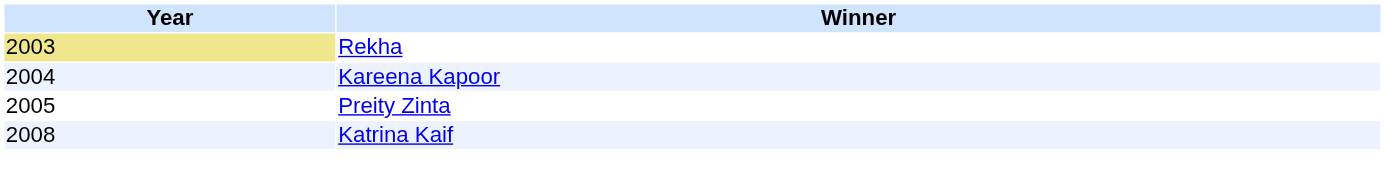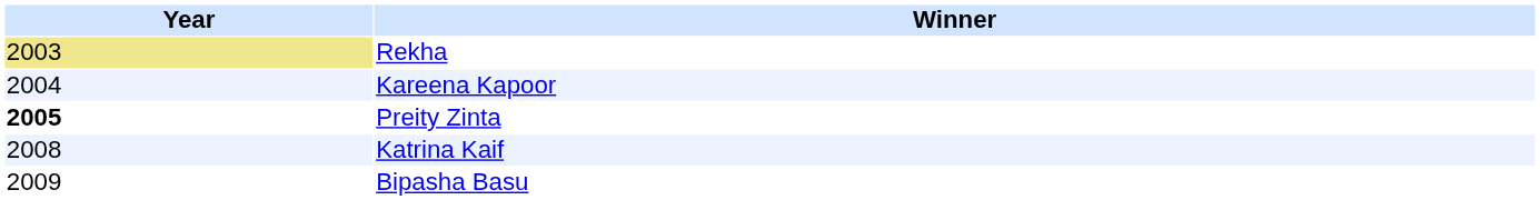 <table cellspacing="1" cellpadding="1" border="0" width="50%">
 <tr bgcolor="#d1e4fd">
 <th>Year</th>
 <th>Winner</th>
 </tr>
 <tr>
 <td style="background: khaki;">2003</td>
 <td><a href='#'>Rekha</a></td>
 </tr>
 <tr bgcolor=#edf3fe>
 <td>2004</td>
 <td><a href='#'>Kareena Kapoor</a></td>
 </tr>
 <tr>
-<td>2005</td>
+<td><strong>2005</strong></td>
 <td><a href='#'>Preity Zinta</a></td>
 </tr>
 <tr bgcolor=#edf3fe>
 <td>2008</td>
 <td><a href='#'>Katrina Kaif</a></td>
 </tr>
+<tr>
+<td>2009</td>
+<td><a href='#'>Bipasha Basu</a></td>
+</tr>
 </table>
